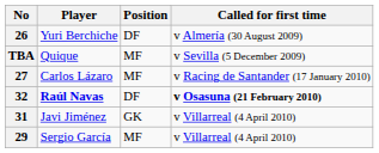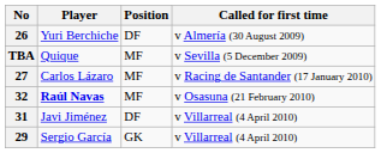 <table class="wikitable">
 <tr>
 <th>No</th>
 <th>Player</th>
 <th>Position</th>
 <th>Called for first time</th>
 </tr>
 <tr>
 <th>26</th>
 <td> <a href='#'>Yuri Berchiche</a></td>
 <td>DF</td>
 <td>v <a href='#'>Almería</a> <small>(30 August 2009)</small></td>
 </tr>
 <tr>
 <th>TBA</th>
 <td> <a href='#'>Quique</a></td>
 <td>MF</td>
 <td>v <a href='#'>Sevilla</a> <small>(5 December 2009)</small></td>
 </tr>
 <tr>
 <th>27</th>
 <td> <a href='#'>Carlos Lázaro</a></td>
 <td>MF</td>
 <td>v <a href='#'>Racing de Santander</a> <small>(17 January 2010)</small></td>
 </tr>
 <tr>
 <th>32</th>
 <td><strong> <a href='#'>Raúl Navas</a></strong></td>
-<td>DF</td>
-<td><strong>v <a href='#'>Osasuna</a> <small>(21 February 2010)</small></strong></td>
+<td>MF</td>
+<td>v <a href='#'>Osasuna</a> <small>(21 February 2010)</small></td>
 </tr>
 <tr>
 <th>31</th>
 <td> <a href='#'>Javi Jiménez</a></td>
-<td>GK</td>
+<td>DF</td>
 <td>v <a href='#'>Villarreal</a> <small>(4 April 2010)</small></td>
 </tr>
 <tr>
 <th>29</th>
 <td> <a href='#'>Sergio García</a></td>
-<td>MF</td>
+<td>GK</td>
 <td>v <a href='#'>Villarreal</a> <small>(4 April 2010)</small></td>
 </tr>
 </table>
